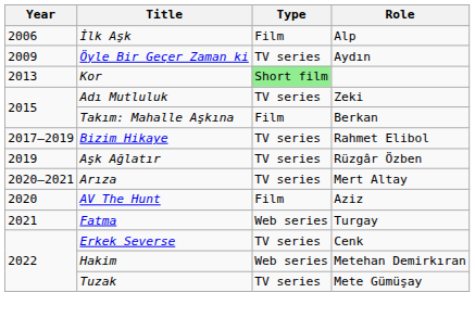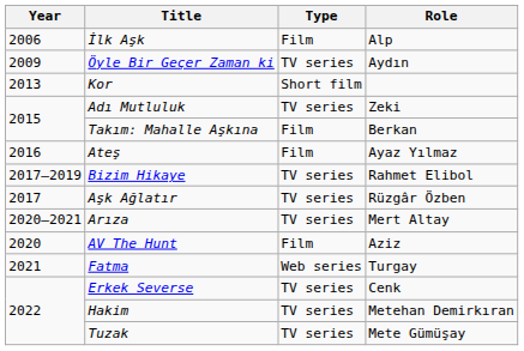 <table class="wikitable" style="font-size: 90%;">
 <tr>
 <th>Year</th>
 <th>Title</th>
 <th>Type</th>
 <th>Role</th>
 </tr>
 <tr>
 <td>2006</td>
 <td><em>İlk Aşk</em></td>
 <td>Film</td>
 <td>Alp</td>
 </tr>
 <tr>
 <td>2009</td>
 <td><em><a href='#'>Öyle Bir Geçer Zaman ki</a></em></td>
 <td>TV series</td>
 <td>Aydın</td>
 </tr>
 <tr>
 <td>2013</td>
 <td><em>Kor</em></td>
-<td style="background: lightgreen;">Short film</td>
+<td>Short film</td>
 <td></td>
 </tr>
 <tr>
 <td rowspan="2">2015</td>
 <td><em>Adı Mutluluk</em></td>
 <td>TV series</td>
 <td>Zeki</td>
 </tr>
 <tr>
 <td><em>Takım: Mahalle Aşkına</em></td>
 <td>Film</td>
 <td>Berkan</td>
 </tr>
 <tr>
+<td>2016</td>
+<td><em>Ateş</em></td>
+<td>Film</td>
+<td>Ayaz Yılmaz</td>
+</tr>
+<tr>
 <td>2017–2019</td>
 <td><em><a href='#'>Bizim Hikaye</a></em></td>
 <td>TV series</td>
 <td>Rahmet Elibol</td>
 </tr>
 <tr>
-<td>2019</td>
+<td>2017</td>
 <td><em>Aşk Ağlatır</em></td>
 <td>TV series</td>
 <td>Rüzgâr Özben</td>
 </tr>
 <tr>
 <td>2020–2021</td>
 <td><em>Arıza</em></td>
 <td>TV series</td>
 <td>Mert Altay</td>
 </tr>
 <tr>
 <td>2020</td>
 <td><em><a href='#'>AV The Hunt</a></em></td>
 <td>Film</td>
 <td>Aziz</td>
 </tr>
 <tr>
 <td>2021</td>
 <td><em><a href='#'>Fatma</a></em></td>
 <td>Web series</td>
 <td>Turgay</td>
 </tr>
 <tr>
 <td rowspan="3">2022</td>
 <td><em><a href='#'>Erkek Severse</a></em></td>
 <td>TV series</td>
 <td>Cenk</td>
 </tr>
 <tr>
 <td><em>Hakim</em></td>
-<td>Web series</td>
+<td>TV series</td>
 <td>Metehan Demirkıran</td>
 </tr>
 <tr>
 <td><em>Tuzak</em></td>
 <td>TV series</td>
 <td>Mete Gümüşay</td>
 </tr>
 </table>
